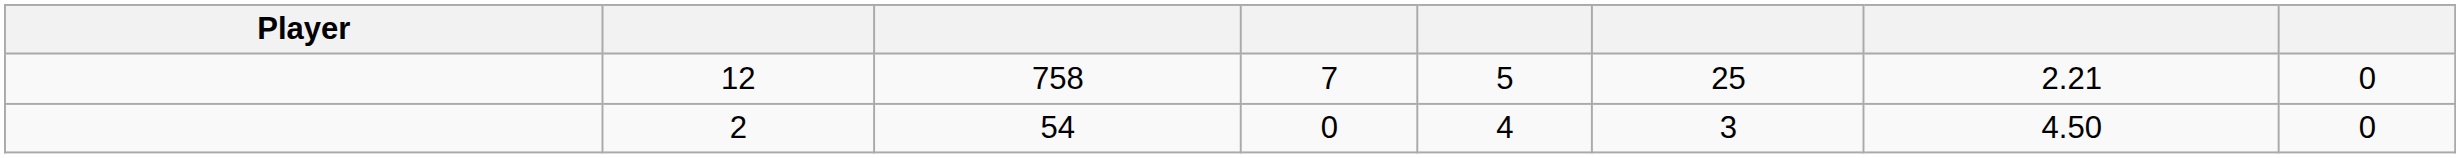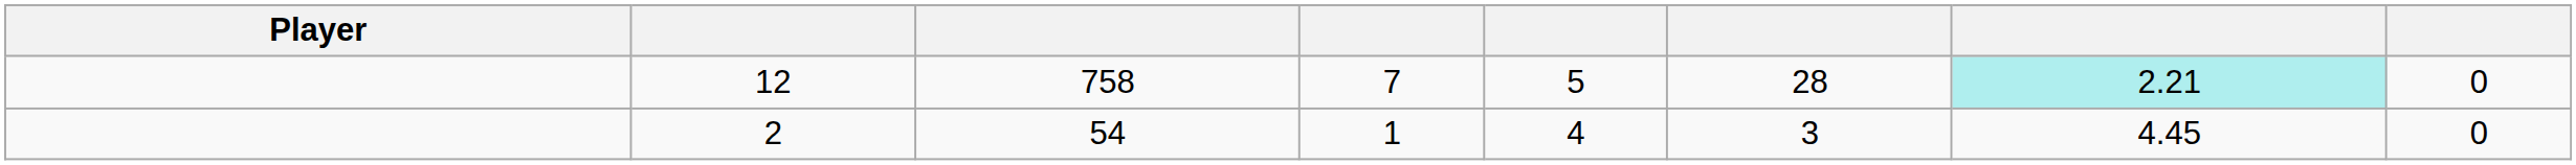 <table class="wikitable sortable" style="width:100%;">
 <tr style="text-align:center; background:#ddd;">
 <th>Player</th>
 <th></th>
 <th></th>
 <th></th>
 <th></th>
 <th></th>
 <th></th>
 <th></th>
 </tr>
 <tr align=center>
 <td></td>
 <td>12</td>
 <td>758</td>
 <td>7</td>
 <td>5</td>
-<td>25</td>
-<td>2.21</td>
+<td>28</td>
+<td style="background: paleturquoise;">2.21</td>
 <td>0</td>
 </tr>
 <tr align=center>
 <td></td>
 <td>2</td>
 <td>54</td>
-<td>0</td>
+<td>1</td>
 <td>4</td>
 <td>3</td>
-<td>4.50</td>
+<td>4.45</td>
 <td>0</td>
 </tr>
 </table>
